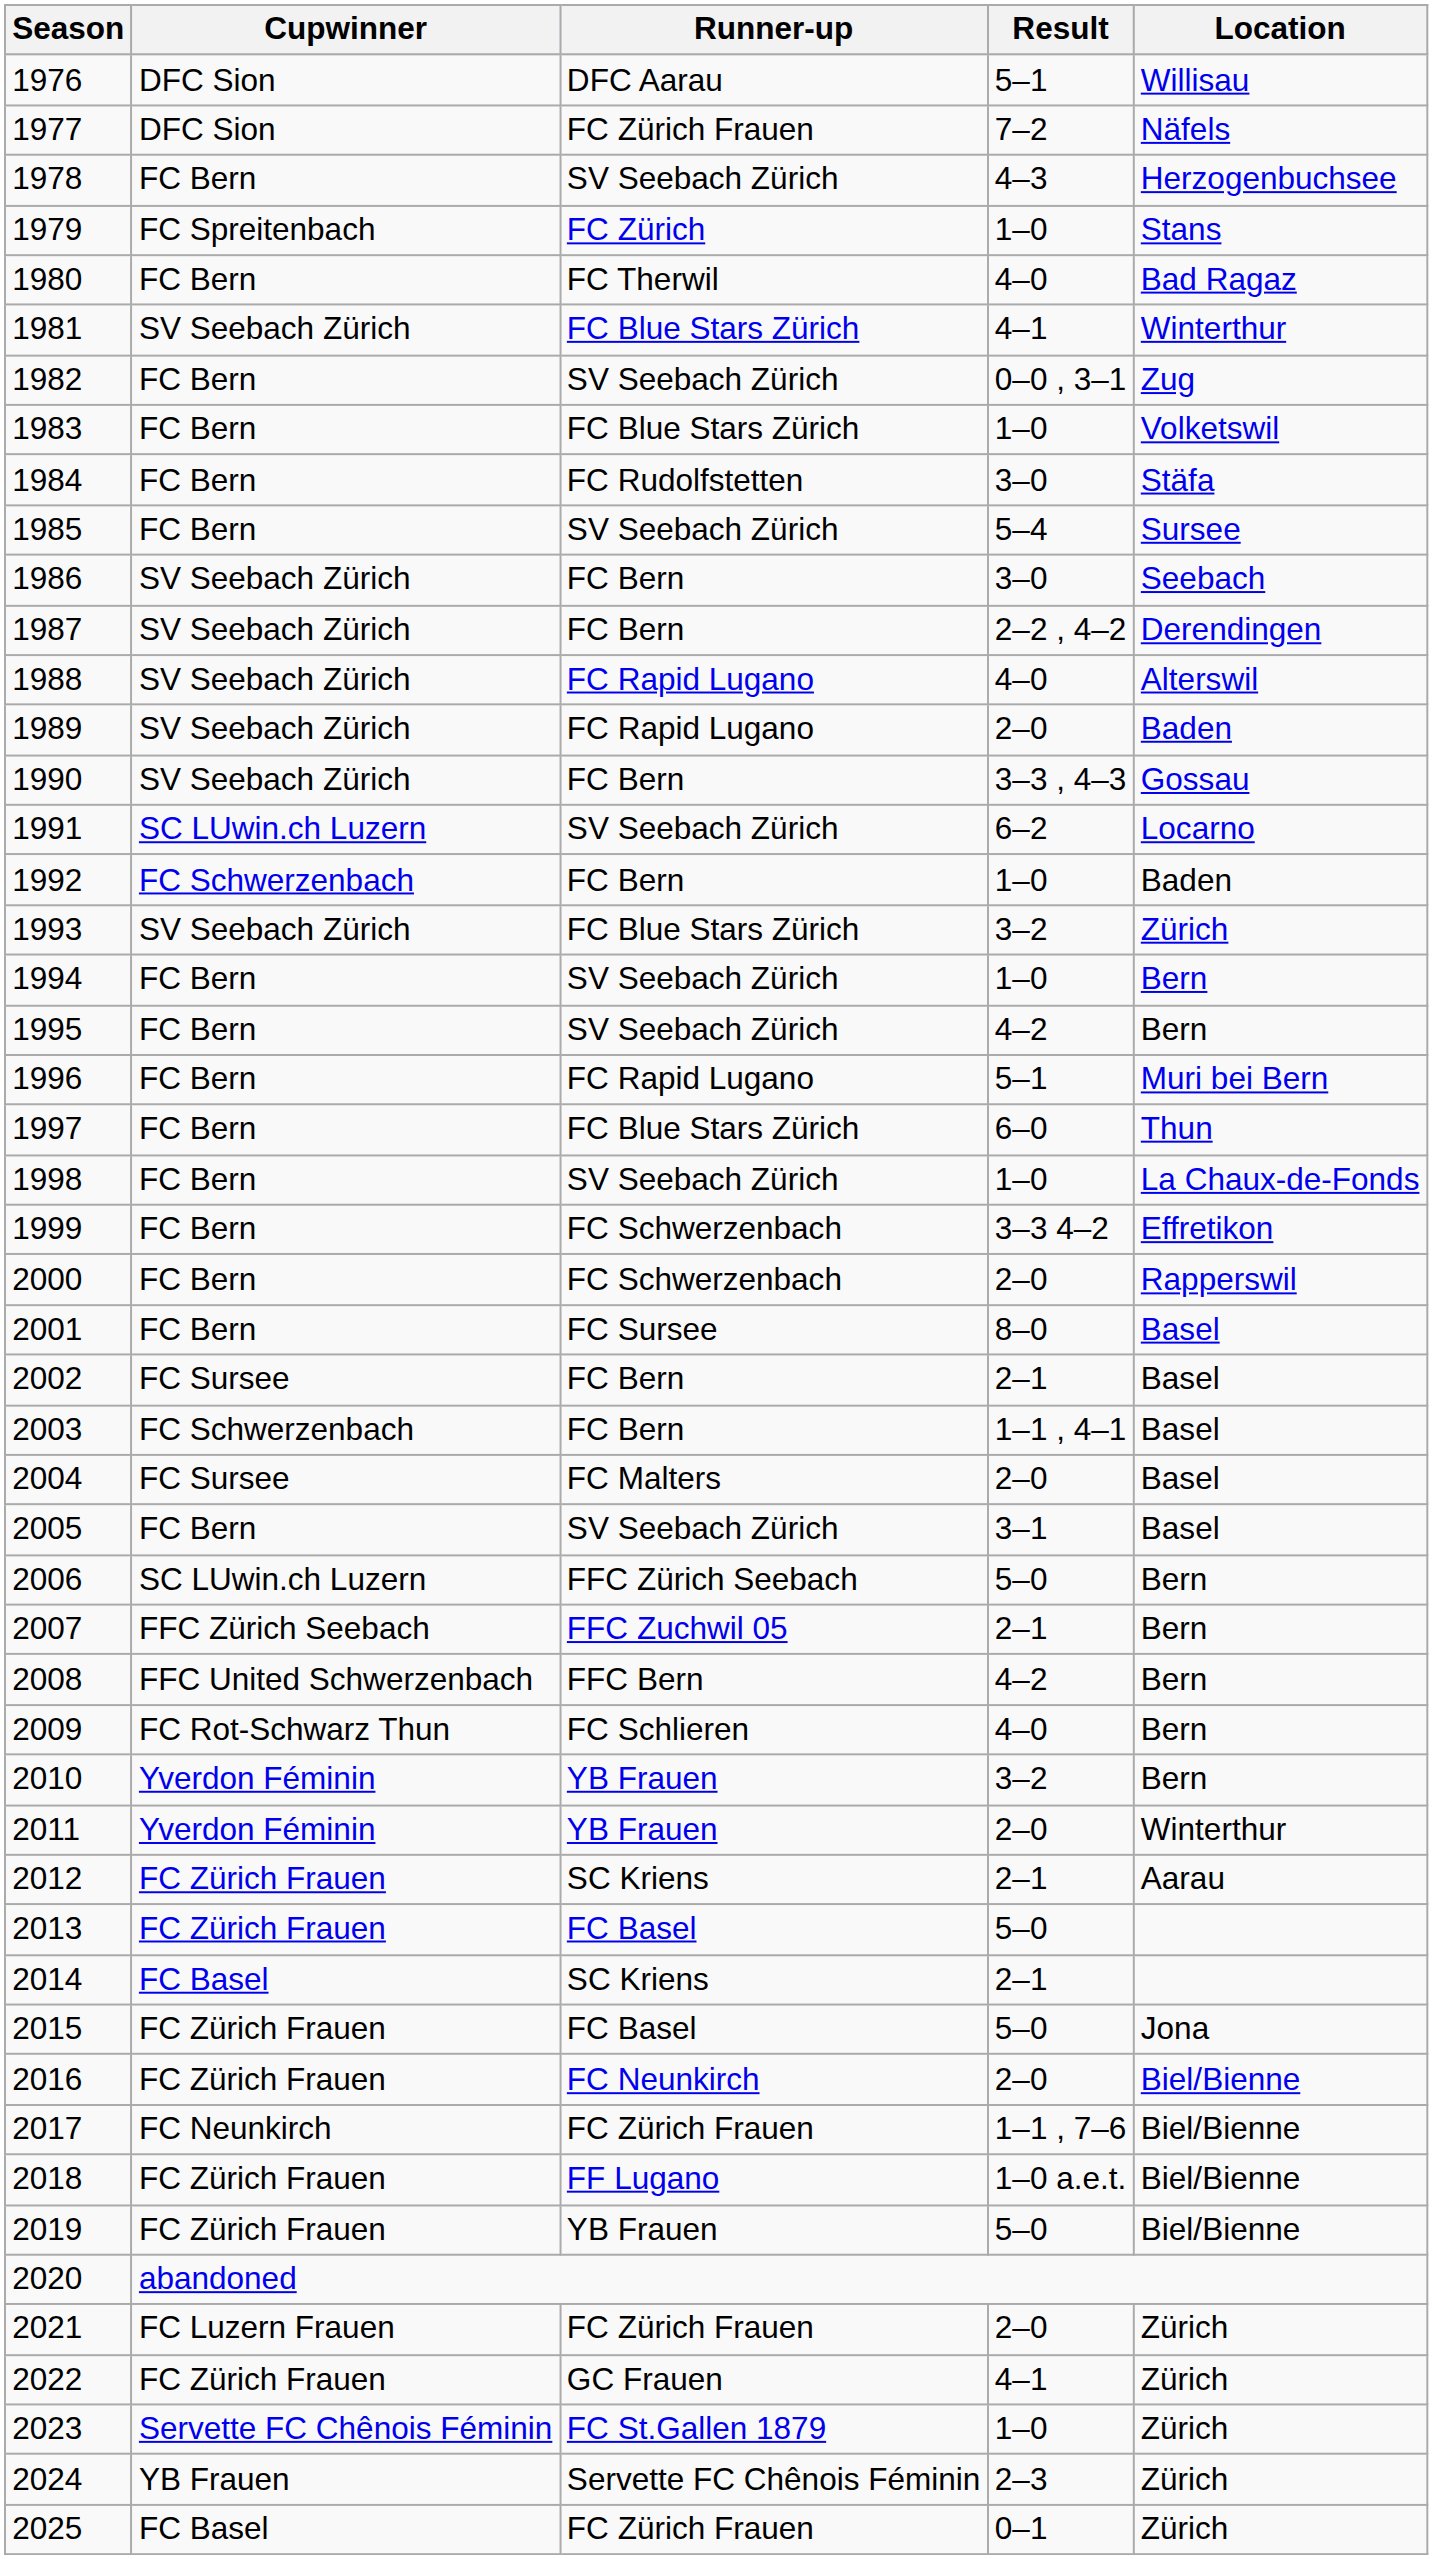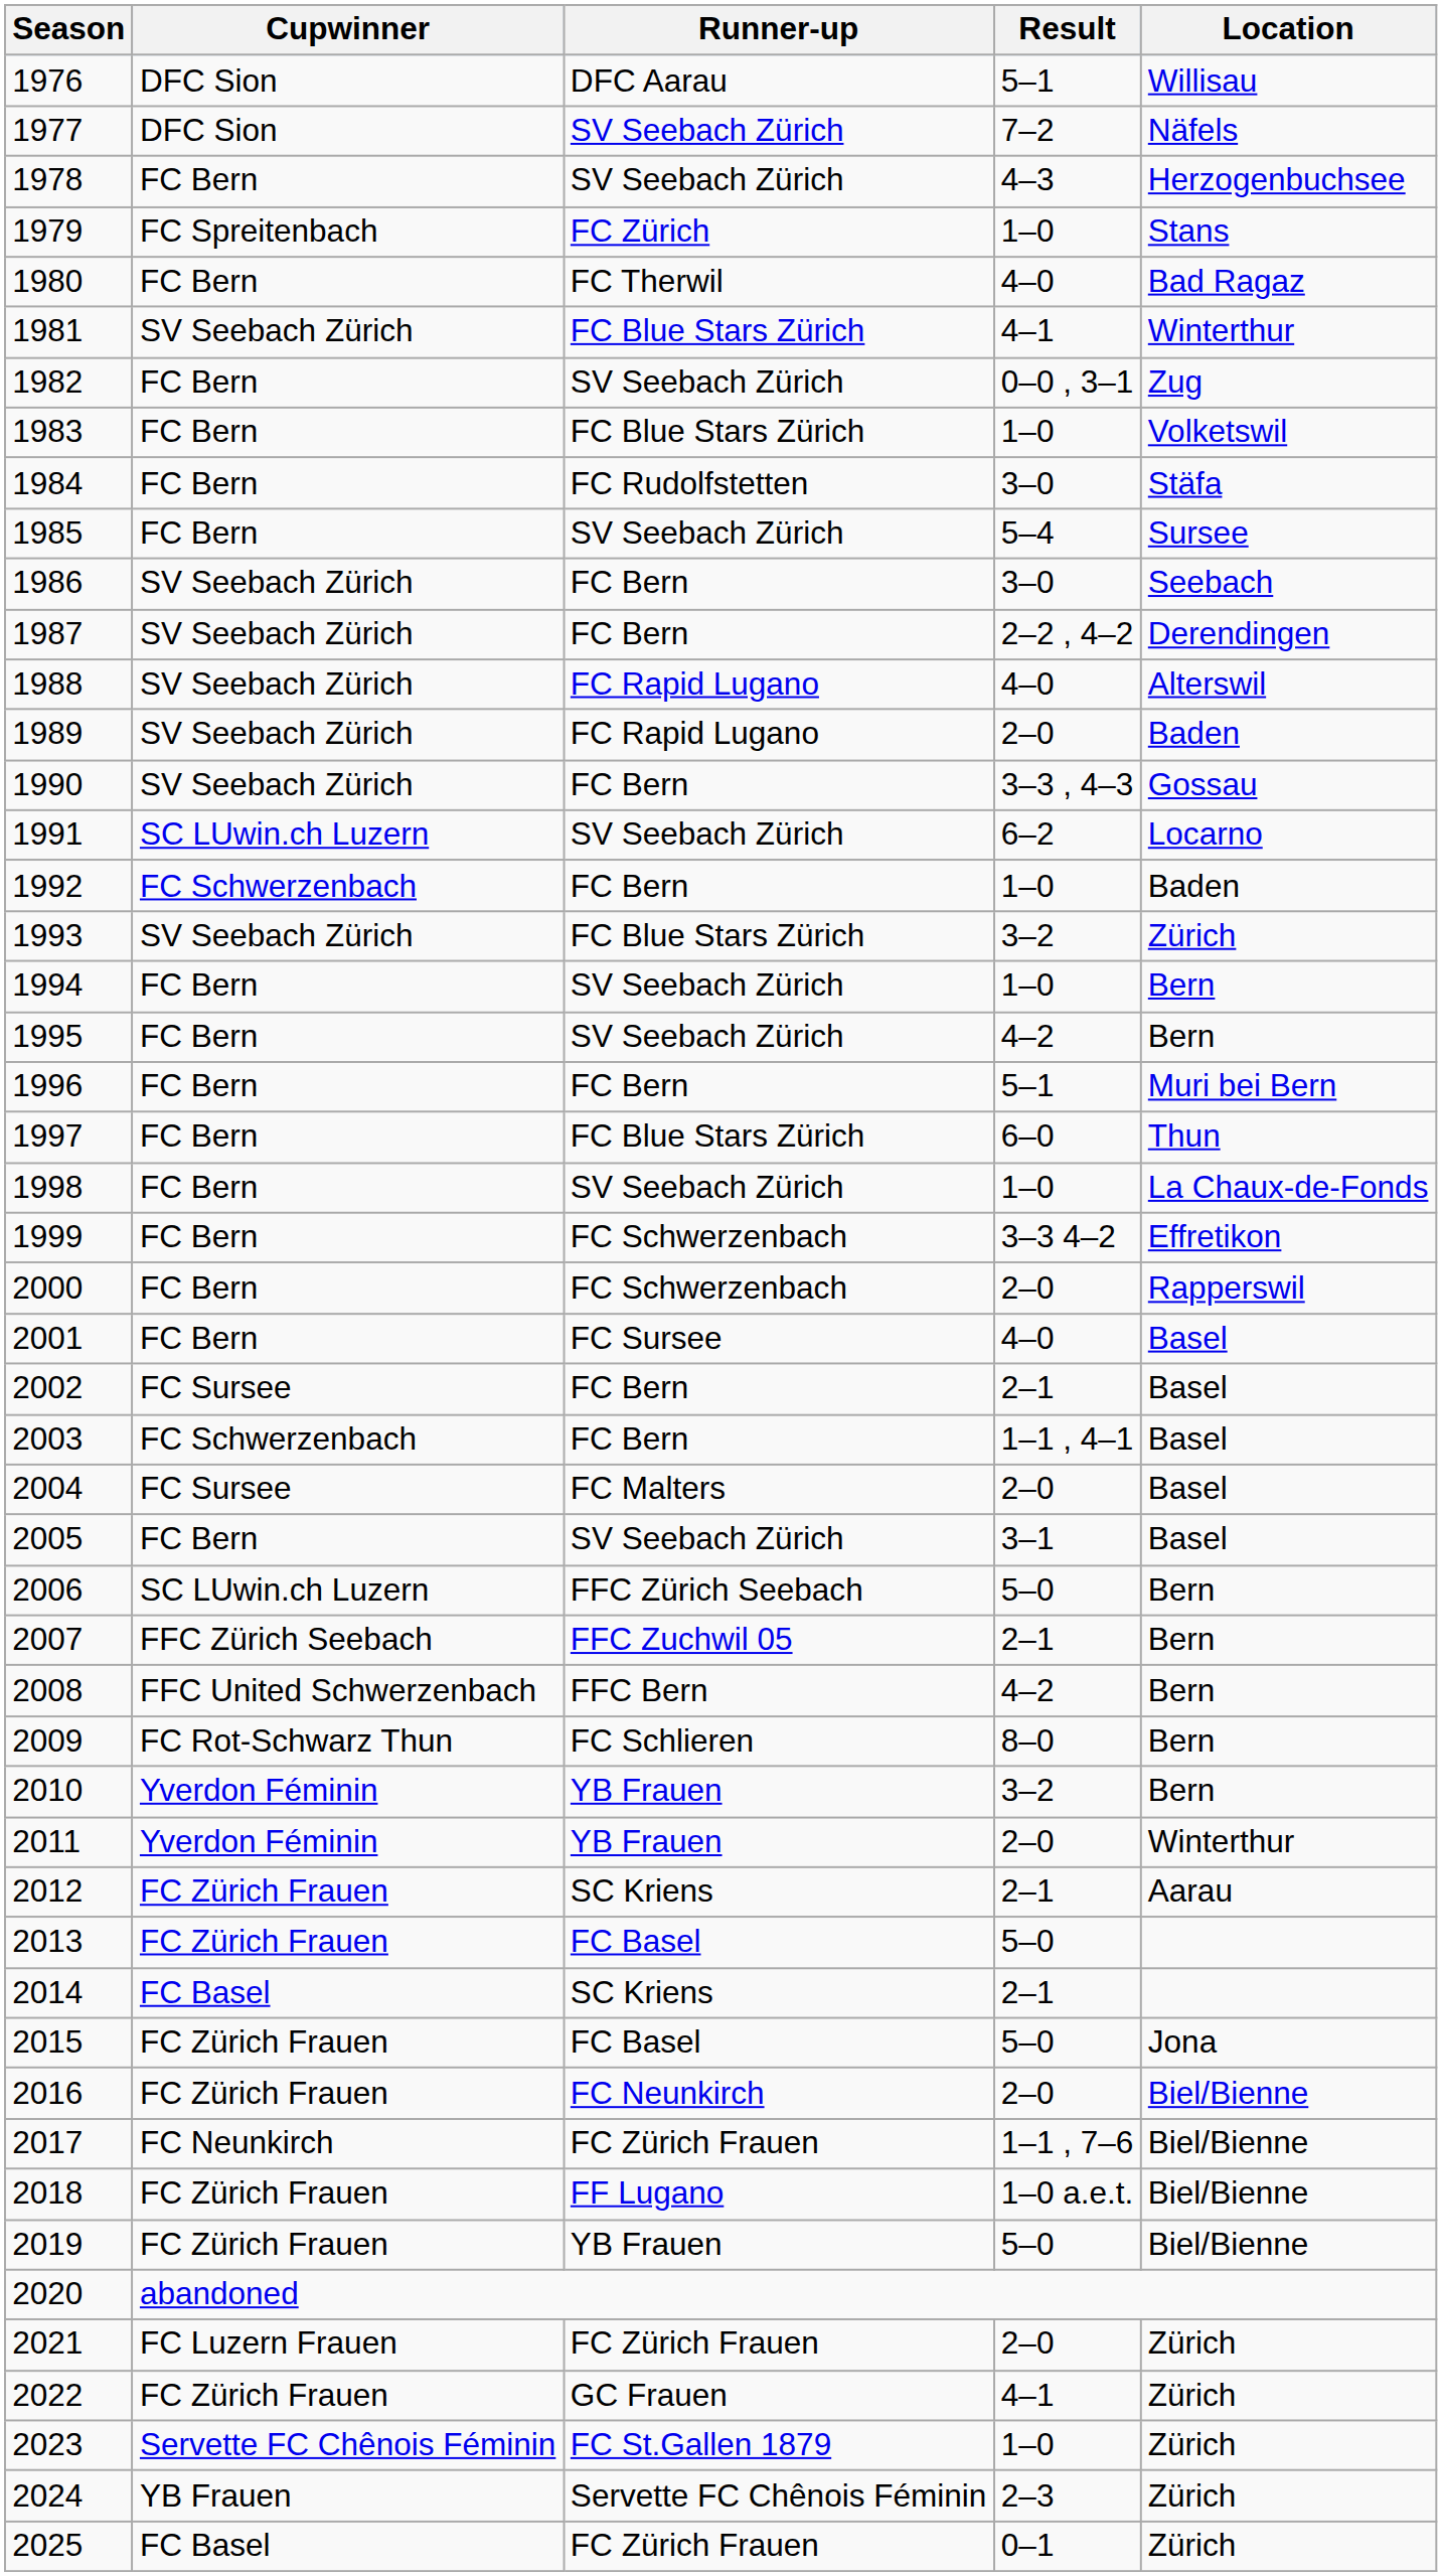 <table class="sortable wikitable">
 <tr style="background-color:#ABCDEF">
 <th>Season</th>
 <th>Cupwinner</th>
 <th>Runner-up</th>
 <th>Result</th>
 <th>Location</th>
 </tr>
 <tr>
 <td>1976</td>
 <td>DFC Sion</td>
 <td>DFC Aarau</td>
 <td>5–1</td>
 <td><a href='#'>Willisau</a></td>
 </tr>
 <tr>
 <td>1977</td>
 <td>DFC Sion</td>
-<td>FC Zürich Frauen</td>
+<td><a href='#'>SV Seebach Zürich</a></td>
 <td>7–2</td>
 <td><a href='#'>Näfels</a></td>
 </tr>
 <tr>
 <td>1978</td>
 <td>FC Bern</td>
 <td>SV Seebach Zürich</td>
 <td>4–3 </td>
 <td><a href='#'>Herzogenbuchsee</a></td>
 </tr>
 <tr>
 <td>1979</td>
 <td>FC Spreitenbach</td>
 <td><a href='#'>FC Zürich</a></td>
 <td>1–0</td>
 <td><a href='#'>Stans</a></td>
 </tr>
 <tr>
 <td>1980</td>
 <td>FC Bern</td>
 <td>FC Therwil</td>
 <td>4–0</td>
 <td><a href='#'>Bad Ragaz</a></td>
 </tr>
 <tr>
 <td>1981</td>
 <td>SV Seebach Zürich</td>
 <td><a href='#'>FC Blue Stars Zürich</a></td>
 <td>4–1</td>
 <td><a href='#'>Winterthur</a></td>
 </tr>
 <tr>
 <td>1982</td>
 <td>FC Bern</td>
 <td>SV Seebach Zürich</td>
 <td>0–0 , 3–1 </td>
 <td><a href='#'>Zug</a></td>
 </tr>
 <tr>
 <td>1983</td>
 <td>FC Bern</td>
 <td>FC Blue Stars Zürich</td>
 <td>1–0</td>
 <td><a href='#'>Volketswil</a></td>
 </tr>
 <tr>
 <td>1984</td>
 <td>FC Bern</td>
 <td>FC Rudolfstetten</td>
 <td>3–0</td>
 <td><a href='#'>Stäfa</a></td>
 </tr>
 <tr>
 <td>1985</td>
 <td>FC Bern</td>
 <td>SV Seebach Zürich</td>
 <td>5–4 </td>
 <td><a href='#'>Sursee</a></td>
 </tr>
 <tr>
 <td>1986</td>
 <td>SV Seebach Zürich</td>
 <td>FC Bern</td>
 <td>3–0</td>
 <td><a href='#'>Seebach</a></td>
 </tr>
 <tr>
 <td>1987</td>
 <td>SV Seebach Zürich</td>
 <td>FC Bern</td>
 <td>2–2 , 4–2 </td>
 <td><a href='#'>Derendingen</a></td>
 </tr>
 <tr>
 <td>1988</td>
 <td>SV Seebach Zürich</td>
 <td><a href='#'>FC Rapid Lugano</a></td>
 <td>4–0</td>
 <td><a href='#'>Alterswil</a></td>
 </tr>
 <tr>
 <td>1989</td>
 <td>SV Seebach Zürich</td>
 <td>FC Rapid Lugano</td>
 <td>2–0</td>
 <td><a href='#'>Baden</a></td>
 </tr>
 <tr>
 <td>1990</td>
 <td>SV Seebach Zürich</td>
 <td>FC Bern</td>
 <td>3–3 , 4–3 </td>
 <td><a href='#'>Gossau</a></td>
 </tr>
 <tr>
 <td>1991</td>
 <td><a href='#'>SC LUwin.ch Luzern</a></td>
 <td>SV Seebach Zürich</td>
 <td>6–2</td>
 <td><a href='#'>Locarno</a></td>
 </tr>
 <tr>
 <td>1992</td>
 <td><a href='#'>FC Schwerzenbach</a></td>
 <td>FC Bern</td>
 <td>1–0 </td>
 <td>Baden</td>
 </tr>
 <tr>
 <td>1993</td>
 <td>SV Seebach Zürich</td>
 <td>FC Blue Stars Zürich</td>
 <td>3–2</td>
 <td><a href='#'>Zürich</a></td>
 </tr>
 <tr>
 <td>1994</td>
 <td>FC Bern</td>
 <td>SV Seebach Zürich</td>
 <td>1–0</td>
 <td><a href='#'>Bern</a></td>
 </tr>
 <tr>
 <td>1995</td>
 <td>FC Bern</td>
 <td>SV Seebach Zürich</td>
 <td>4–2</td>
 <td>Bern</td>
 </tr>
 <tr>
 <td>1996</td>
 <td>FC Bern</td>
-<td>FC Rapid Lugano</td>
+<td>FC Bern</td>
 <td>5–1</td>
 <td><a href='#'>Muri bei Bern</a></td>
 </tr>
 <tr>
 <td>1997</td>
 <td>FC Bern</td>
 <td>FC Blue Stars Zürich</td>
 <td>6–0</td>
 <td><a href='#'>Thun</a></td>
 </tr>
 <tr>
 <td>1998</td>
 <td>FC Bern</td>
 <td>SV Seebach Zürich</td>
 <td>1–0</td>
 <td><a href='#'>La Chaux-de-Fonds</a></td>
 </tr>
 <tr>
 <td>1999</td>
 <td>FC Bern</td>
 <td>FC Schwerzenbach</td>
 <td>3–3  4–2 </td>
 <td><a href='#'>Effretikon</a></td>
 </tr>
 <tr>
 <td>2000</td>
 <td>FC Bern</td>
 <td>FC Schwerzenbach</td>
 <td>2–0</td>
 <td><a href='#'>Rapperswil</a></td>
 </tr>
 <tr>
 <td>2001</td>
 <td>FC Bern</td>
 <td>FC Sursee</td>
-<td>8–0</td>
+<td>4–0</td>
 <td><a href='#'>Basel</a></td>
 </tr>
 <tr>
 <td>2002</td>
 <td>FC Sursee</td>
 <td>FC Bern</td>
 <td>2–1</td>
 <td>Basel</td>
 </tr>
 <tr>
 <td>2003</td>
 <td>FC Schwerzenbach</td>
 <td>FC Bern</td>
 <td>1–1 , 4–1 </td>
 <td>Basel</td>
 </tr>
 <tr>
 <td>2004</td>
 <td>FC Sursee</td>
 <td>FC Malters</td>
 <td>2–0</td>
 <td>Basel</td>
 </tr>
 <tr>
 <td>2005</td>
 <td>FC Bern</td>
 <td>SV Seebach Zürich</td>
 <td>3–1</td>
 <td>Basel</td>
 </tr>
 <tr>
 <td>2006</td>
 <td>SC LUwin.ch Luzern</td>
 <td>FFC Zürich Seebach</td>
 <td>5–0</td>
 <td>Bern</td>
 </tr>
 <tr>
 <td>2007</td>
 <td>FFC Zürich Seebach</td>
 <td><a href='#'>FFC Zuchwil 05</a></td>
 <td>2–1</td>
 <td>Bern</td>
 </tr>
 <tr>
 <td>2008</td>
 <td>FFC United Schwerzenbach</td>
 <td>FFC Bern</td>
 <td>4–2</td>
 <td>Bern</td>
 </tr>
 <tr>
 <td>2009</td>
 <td>FC Rot-Schwarz Thun</td>
 <td>FC Schlieren</td>
-<td>4–0</td>
+<td>8–0</td>
 <td>Bern</td>
 </tr>
 <tr>
 <td>2010</td>
 <td><a href='#'>Yverdon Féminin</a></td>
 <td><a href='#'>YB Frauen</a></td>
 <td>3–2 </td>
 <td>Bern</td>
 </tr>
 <tr>
 <td>2011</td>
 <td><a href='#'>Yverdon Féminin</a></td>
 <td><a href='#'>YB Frauen</a></td>
 <td>2–0</td>
 <td>Winterthur</td>
 </tr>
 <tr>
 <td>2012</td>
 <td><a href='#'>FC Zürich Frauen</a></td>
 <td>SC Kriens</td>
 <td>2–1 </td>
 <td>Aarau</td>
 </tr>
 <tr>
 <td>2013</td>
 <td><a href='#'>FC Zürich Frauen</a></td>
 <td><a href='#'>FC Basel</a></td>
 <td>5–0</td>
 <td></td>
 </tr>
 <tr>
 <td>2014</td>
 <td><a href='#'>FC Basel</a></td>
 <td>SC Kriens</td>
 <td>2–1</td>
 <td></td>
 </tr>
 <tr>
 <td>2015</td>
 <td>FC Zürich Frauen</td>
 <td>FC Basel</td>
 <td>5–0</td>
 <td>Jona</td>
 </tr>
 <tr>
 <td>2016</td>
 <td>FC Zürich Frauen</td>
 <td><a href='#'>FC Neunkirch</a></td>
 <td>2–0</td>
 <td><a href='#'>Biel/Bienne</a></td>
 </tr>
 <tr>
 <td>2017</td>
 <td>FC Neunkirch</td>
 <td>FC Zürich Frauen</td>
 <td>1–1 , 7–6 </td>
 <td>Biel/Bienne</td>
 </tr>
 <tr>
 <td>2018</td>
 <td>FC Zürich Frauen</td>
 <td><a href='#'>FF Lugano</a></td>
 <td>1–0 a.e.t.</td>
 <td>Biel/Bienne</td>
 </tr>
 <tr>
 <td>2019</td>
 <td>FC Zürich Frauen</td>
 <td>YB Frauen</td>
 <td>5–0</td>
 <td>Biel/Bienne</td>
 </tr>
 <tr>
 <td>2020</td>
 <td colspan=4><a href='#'>abandoned</a></td>
 </tr>
 <tr>
 <td>2021</td>
 <td>FC Luzern Frauen</td>
 <td>FC Zürich Frauen</td>
 <td>2–0</td>
 <td>Zürich</td>
 </tr>
 <tr>
 <td>2022</td>
 <td>FC Zürich Frauen</td>
 <td>GC Frauen</td>
 <td>4–1</td>
 <td>Zürich</td>
 </tr>
 <tr>
 <td>2023</td>
 <td><a href='#'>Servette FC Chênois Féminin</a></td>
 <td><a href='#'>FC St.Gallen 1879</a></td>
 <td>1–0</td>
 <td>Zürich</td>
 </tr>
 <tr>
 <td>2024</td>
 <td>YB Frauen</td>
 <td>Servette FC Chênois Féminin</td>
 <td>2–3</td>
 <td>Zürich</td>
 </tr>
 <tr>
 <td>2025</td>
 <td>FC Basel</td>
 <td>FC Zürich Frauen</td>
 <td>0–1</td>
 <td>Zürich</td>
 </tr>
 </table>
